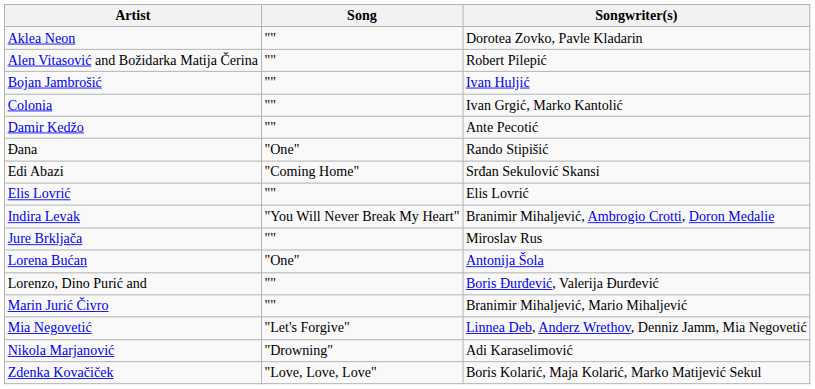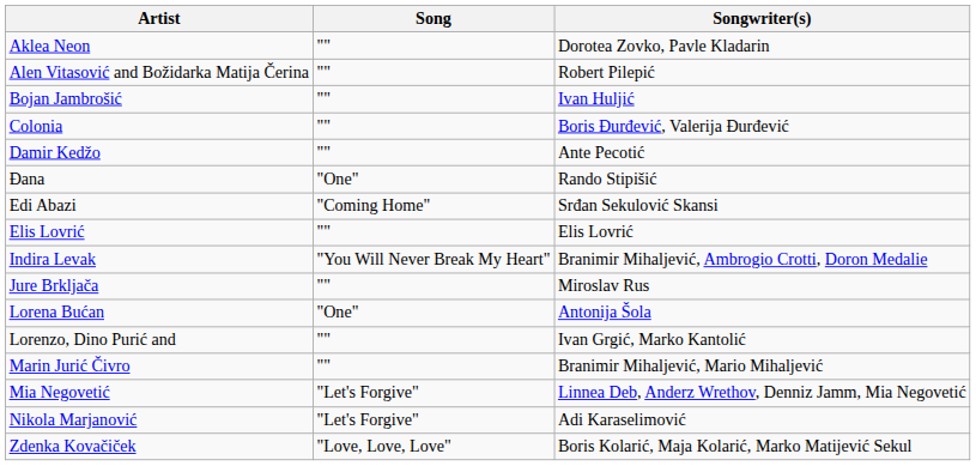 <table class="sortable wikitable" style="margin: 1em auto 1em auto;">
 <tr>
 <th>Artist</th>
 <th>Song</th>
 <th>Songwriter(s)</th>
 </tr>
 <tr>
 <td><a href='#'>Aklea Neon</a></td>
 <td>""</td>
 <td>Dorotea Zovko, Pavle Kladarin</td>
 </tr>
 <tr>
 <td><a href='#'>Alen Vitasović</a> and Božidarka Matija Čerina</td>
 <td>""</td>
 <td>Robert Pilepić</td>
 </tr>
 <tr>
 <td><a href='#'>Bojan Jambrošić</a></td>
 <td>""</td>
 <td><a href='#'>Ivan Huljić</a></td>
 </tr>
 <tr>
 <td><a href='#'>Colonia</a></td>
 <td>""</td>
-<td>Ivan Grgić, Marko Kantolić</td>
+<td><a href='#'>Boris Đurđević</a>, Valerija Đurđević</td>
 </tr>
 <tr>
 <td><a href='#'>Damir Kedžo</a></td>
 <td>""</td>
 <td>Ante Pecotić</td>
 </tr>
 <tr>
 <td>Đana</td>
 <td>"One"</td>
 <td>Rando Stipišić</td>
 </tr>
 <tr>
 <td>Edi Abazi</td>
 <td>"Coming Home"</td>
 <td>Srđan Sekulović Skansi</td>
 </tr>
 <tr>
 <td><a href='#'>Elis Lovrić</a></td>
 <td>""</td>
 <td>Elis Lovrić</td>
 </tr>
 <tr>
 <td><a href='#'>Indira Levak</a></td>
 <td>"You Will Never Break My Heart"</td>
 <td>Branimir Mihaljević, <a href='#'>Ambrogio Crotti</a>, <a href='#'>Doron Medalie</a></td>
 </tr>
 <tr>
 <td><a href='#'>Jure Brkljača</a></td>
 <td>""</td>
 <td>Miroslav Rus</td>
 </tr>
 <tr>
 <td><a href='#'>Lorena Bućan</a></td>
 <td>"One"</td>
 <td><a href='#'>Antonija Šola</a></td>
 </tr>
 <tr>
 <td>Lorenzo, Dino Purić and </td>
 <td>""</td>
-<td><a href='#'>Boris Đurđević</a>, Valerija Đurđević</td>
+<td>Ivan Grgić, Marko Kantolić</td>
 </tr>
 <tr>
 <td><a href='#'>Marin Jurić Čivro</a></td>
 <td>""</td>
 <td>Branimir Mihaljević, Mario Mihaljević</td>
 </tr>
 <tr>
 <td><a href='#'>Mia Negovetić</a></td>
 <td>"Let's Forgive"</td>
 <td><a href='#'>Linnea Deb</a>, <a href='#'>Anderz Wrethov</a>, Denniz Jamm, Mia Negovetić</td>
 </tr>
 <tr>
 <td><a href='#'>Nikola Marjanović</a></td>
-<td>"Drowning"</td>
+<td>"Let's Forgive"</td>
 <td>Adi Karaselimović</td>
 </tr>
 <tr>
 <td><a href='#'>Zdenka Kovačiček</a></td>
 <td>"Love, Love, Love"</td>
 <td>Boris Kolarić, Maja Kolarić, Marko Matijević Sekul</td>
 </tr>
 </table>
